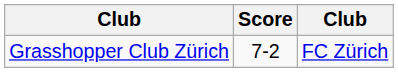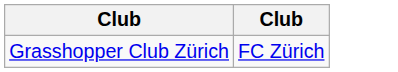 <table class="wikitable" style="text-align: center;">
 <tr>
 <th>Club</th>
-<th>Score</th>
 <th>Club</th>
 </tr>
 <tr>
 <td><a href='#'>Grasshopper Club Zürich</a></td>
-<td>7-2</td>
 <td><a href='#'>FC Zürich</a></td>
 </tr>
 </table>
